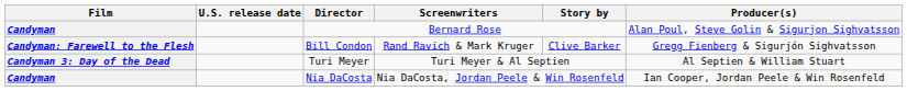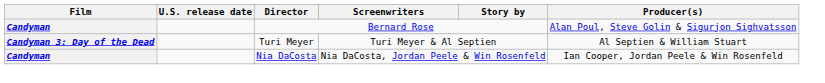 <table class="wikitable plainrowheaders" style="text-align:center">
 <tr>
 <th>Film</th>
 <th>U.S. release date</th>
 <th>Director</th>
 <th>Screenwriters</th>
 <th>Story by</th>
 <th>Producer(s)</th>
 </tr>
 <tr>
 <th style="text-align:left"><em><a href='#'>Candyman</a></em></th>
 <td style="text-align:left"></td>
 <td colspan="3"><a href='#'>Bernard Rose</a></td>
 <td><a href='#'>Alan Poul</a>, <a href='#'>Steve Golin</a> & <a href='#'>Sigurjon Sighvatsson</a></td>
 </tr>
 <tr>
-<th style="text-align:left"><em><a href='#'>Candyman: Farewell to the Flesh</a></em></th>
-<td style="text-align:left"></td>
-<td><a href='#'>Bill Condon</a></td>
-<td><a href='#'>Rand Ravich</a> & Mark Kruger</td>
-<td><a href='#'>Clive Barker</a></td>
-<td><a href='#'>Gregg Fienberg</a> & Sigurjón Sighvatsson</td>
-</tr>
-<tr>
 <th style="text-align:left"><em><a href='#'>Candyman 3: Day of the Dead</a></em></th>
 <td style="text-align:left"></td>
 <td>Turi Meyer</td>
 <td colspan="2">Turi Meyer & Al Septien</td>
 <td>Al Septien & William Stuart</td>
 </tr>
 <tr>
 <th style="text-align:left"><em><a href='#'>Candyman</a></em></th>
 <td style="text-align:left"></td>
 <td><a href='#'>Nia DaCosta</a></td>
 <td colspan="2">Nia DaCosta, <a href='#'>Jordan Peele</a> & <a href='#'>Win Rosenfeld</a></td>
 <td>Ian Cooper, Jordan Peele & Win Rosenfeld</td>
 </tr>
 </table>
